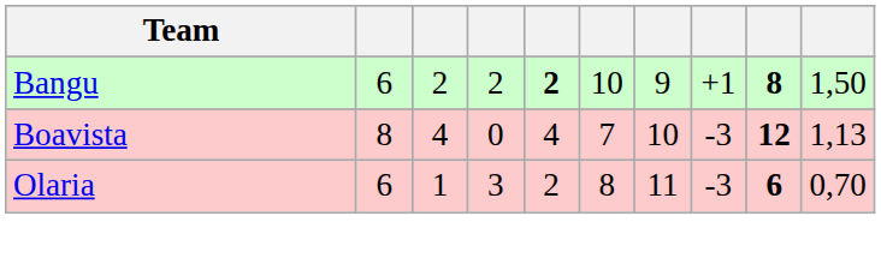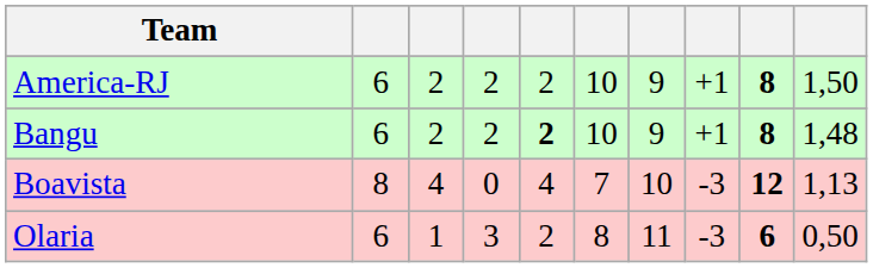 <table class="wikitable" style="text-align: center;">
 <tr>
 <th width=165>Team</th>
 <th width=20></th>
 <th width=20></th>
 <th width=20></th>
 <th width=20></th>
 <th width=20></th>
 <th width=20></th>
 <th width=20></th>
 <th width=20></th>
 <th width=20><em> </em></th>
 </tr>
 <tr bgcolor=#ccffcc>
+<td align=left><a href='#'>America-RJ</a></td>
+<td>6</td>
+<td>2</td>
+<td>2</td>
+<td>2</td>
+<td>10</td>
+<td>9</td>
+<td>+1</td>
+<td><strong>8 </strong></td>
+<td>1,50</td>
+</tr>
+<tr bgcolor=#ccffcc>
 <td align=left><a href='#'>Bangu</a></td>
 <td>6</td>
 <td>2</td>
 <td>2</td>
 <td><strong>2</strong></td>
 <td>10</td>
 <td>9</td>
 <td>+1</td>
 <td><strong>8 </strong></td>
-<td>1,50</td>
+<td>1,48</td>
 </tr>
 <tr bgcolor=#FDCBCC>
 <td align=left><a href='#'>Boavista</a></td>
 <td>8</td>
 <td>4</td>
 <td>0</td>
 <td>4</td>
 <td>7</td>
 <td>10</td>
 <td>-3</td>
 <td><strong>12 </strong></td>
 <td>1,13</td>
 </tr>
 <tr bgcolor=#FDCBCC>
 <td align=left><a href='#'>Olaria</a></td>
 <td>6</td>
 <td>1</td>
 <td>3</td>
 <td>2</td>
 <td>8</td>
 <td>11</td>
 <td>-3</td>
 <td><strong>6 </strong></td>
-<td>0,70</td>
+<td>0,50</td>
 </tr>
 </table>
